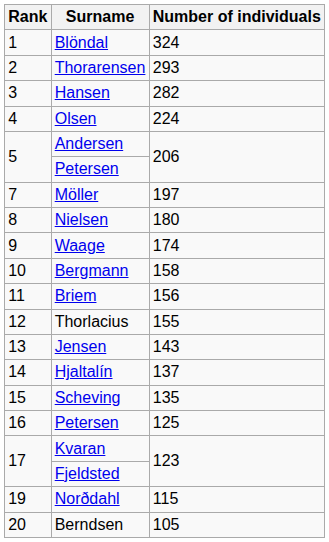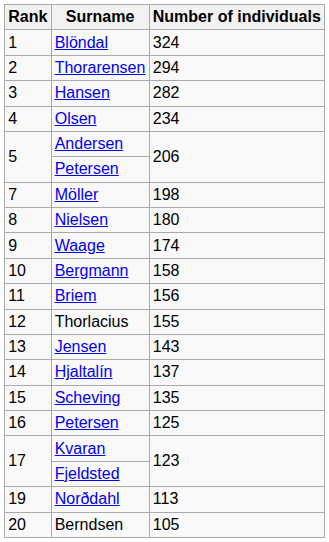 <table class="wikitable">
 <tr>
 <th>Rank</th>
 <th>Surname</th>
 <th>Number of individuals</th>
 </tr>
 <tr>
 <td>1</td>
 <td><a href='#'>Blöndal</a></td>
 <td>324</td>
 </tr>
 <tr>
 <td>2</td>
 <td><a href='#'>Thorarensen</a></td>
-<td>293</td>
+<td>294</td>
 </tr>
 <tr>
 <td>3</td>
 <td><a href='#'>Hansen</a></td>
 <td>282</td>
 </tr>
 <tr>
 <td>4</td>
 <td><a href='#'>Olsen</a></td>
-<td>224</td>
+<td>234</td>
 </tr>
 <tr>
 <td rowspan=2>5</td>
 <td><a href='#'>Andersen</a></td>
 <td rowspan=2>206</td>
 </tr>
 <tr>
 <td><a href='#'>Petersen</a></td>
 </tr>
 <tr>
 <td>7</td>
 <td><a href='#'>Möller</a></td>
-<td>197</td>
+<td>198</td>
 </tr>
 <tr>
 <td>8</td>
 <td><a href='#'>Nielsen</a></td>
 <td>180</td>
 </tr>
 <tr>
 <td>9</td>
 <td><a href='#'>Waage</a></td>
 <td>174</td>
 </tr>
 <tr>
 <td>10</td>
 <td><a href='#'>Bergmann</a></td>
 <td>158</td>
 </tr>
 <tr>
 <td>11</td>
 <td><a href='#'>Briem</a></td>
 <td>156</td>
 </tr>
 <tr>
 <td>12</td>
 <td>Thorlacius</td>
 <td>155</td>
 </tr>
 <tr>
 <td>13</td>
 <td><a href='#'>Jensen</a></td>
 <td>143</td>
 </tr>
 <tr>
 <td>14</td>
 <td><a href='#'>Hjaltalín</a></td>
 <td>137</td>
 </tr>
 <tr>
 <td>15</td>
 <td><a href='#'>Scheving</a></td>
 <td>135</td>
 </tr>
 <tr>
 <td>16</td>
 <td><a href='#'>Petersen</a></td>
 <td>125</td>
 </tr>
 <tr>
 <td rowspan=2>17</td>
 <td><a href='#'>Kvaran</a></td>
 <td rowspan=2>123</td>
 </tr>
 <tr>
 <td><a href='#'>Fjeldsted</a></td>
 </tr>
 <tr>
 <td>19</td>
 <td><a href='#'>Norðdahl</a></td>
-<td>115</td>
+<td>113</td>
 </tr>
 <tr>
 <td>20</td>
 <td>Berndsen</td>
 <td>105</td>
 </tr>
 </table>
